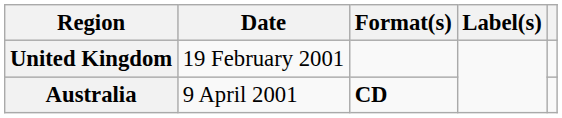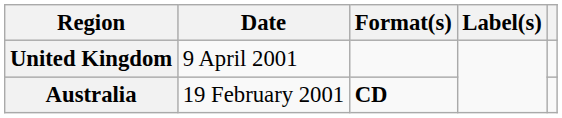 <table class="wikitable plainrowheaders">
 <tr>
 <th scope="col">Region</th>
 <th scope="col">Date</th>
 <th scope="col">Format(s)</th>
 <th scope="col">Label(s)</th>
 <th scope="col"></th>
 </tr>
 <tr>
 <th scope="row">United Kingdom</th>
-<td>19 February 2001</td>
+<td>9 April 2001</td>
 <td></td>
 <td rowspan="2"></td>
 <td align="center"></td>
 </tr>
 <tr>
 <th scope="row">Australia</th>
-<td>9 April 2001</td>
+<td>19 February 2001</td>
 <td><strong>CD</strong></td>
 <td align="center"></td>
 </tr>
 </table>
